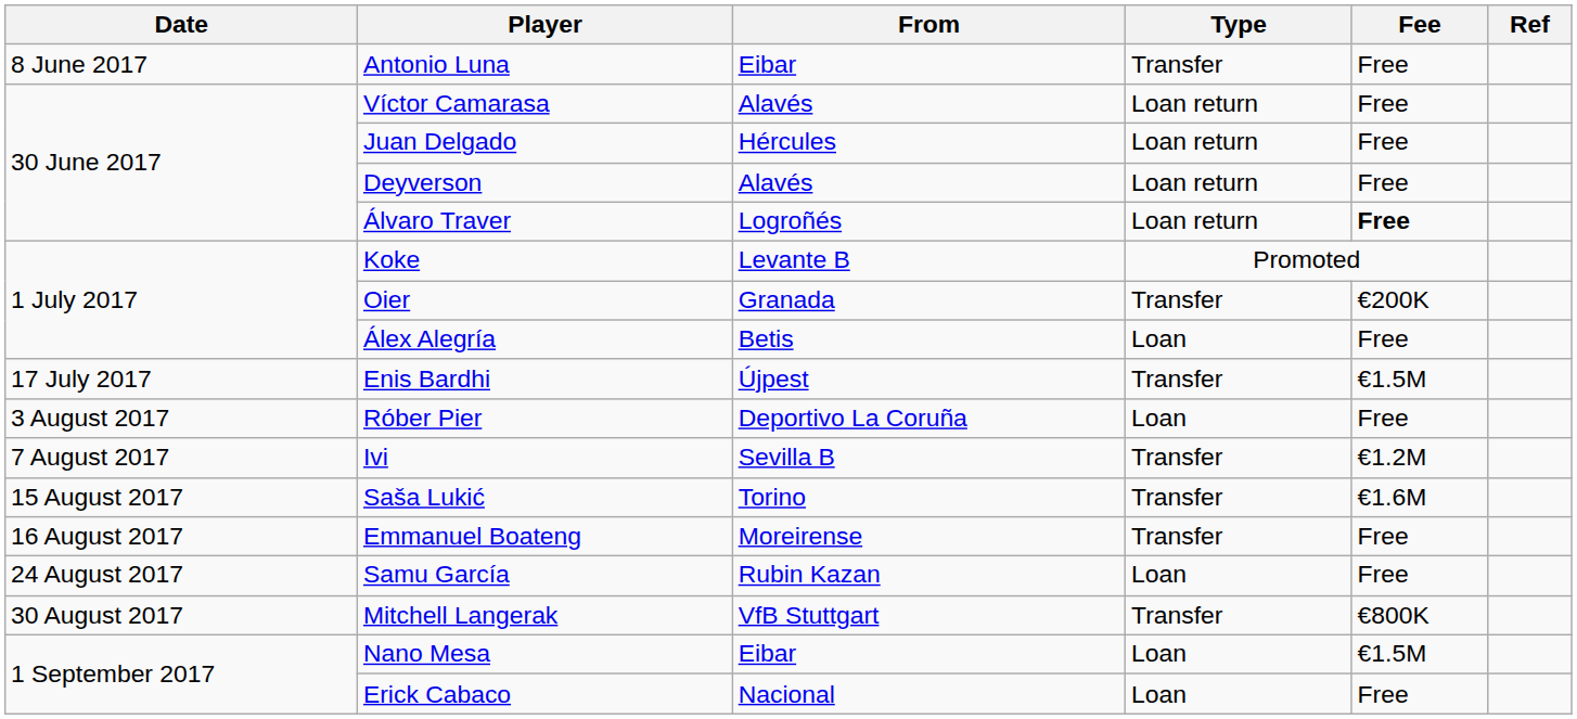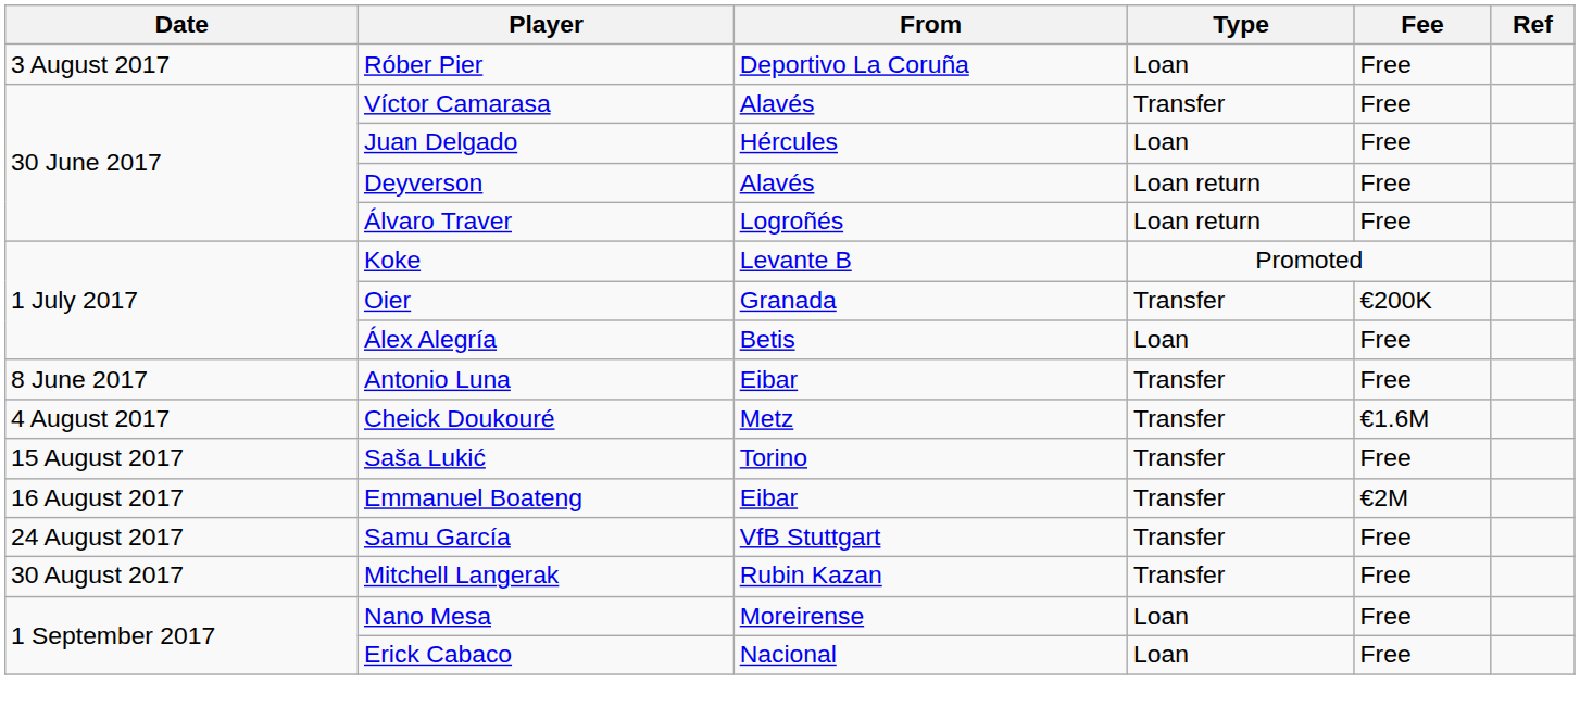 <table class="wikitable" style="width:80%;">
 <tr>
 <th>Date</th>
 <th>Player</th>
 <th>From</th>
 <th>Type</th>
 <th>Fee</th>
 <th>Ref</th>
 </tr>
 <tr>
-<td>8 June 2017</td>
-<td> <a href='#'>Antonio Luna</a></td>
-<td> <a href='#'>Eibar</a></td>
-<td>Transfer</td>
+<td>3 August 2017</td>
+<td> <a href='#'>Róber Pier</a></td>
+<td> <a href='#'>Deportivo La Coruña</a></td>
+<td>Loan</td>
 <td>Free</td>
 <td></td>
 </tr>
 <tr>
 <td rowspan="4">30 June 2017</td>
 <td> <a href='#'>Víctor Camarasa</a></td>
 <td> <a href='#'>Alavés</a></td>
-<td>Loan return</td>
+<td>Transfer</td>
 <td>Free</td>
 <td></td>
 </tr>
 <tr>
 <td> <a href='#'>Juan Delgado</a></td>
 <td> <a href='#'>Hércules</a></td>
-<td>Loan return</td>
+<td>Loan</td>
 <td>Free</td>
 <td></td>
 </tr>
 <tr>
 <td> <a href='#'>Deyverson</a></td>
 <td> <a href='#'>Alavés</a></td>
 <td>Loan return</td>
 <td>Free</td>
 <td></td>
 </tr>
 <tr>
 <td> <a href='#'>Álvaro Traver</a></td>
 <td> <a href='#'>Logroñés</a></td>
 <td>Loan return</td>
-<td><strong>Free</strong></td>
+<td>Free</td>
 <td></td>
 </tr>
 <tr>
 <td rowspan="3">1 July 2017</td>
 <td> <a href='#'>Koke</a></td>
 <td> <a href='#'>Levante B</a></td>
 <td colspan="2" style="text-align:center;">Promoted</td>
 <td></td>
 </tr>
 <tr>
 <td> <a href='#'>Oier</a></td>
 <td><a href='#'>Granada</a></td>
 <td>Transfer</td>
 <td>€200K</td>
 <td></td>
 </tr>
 <tr>
 <td> <a href='#'>Álex Alegría</a></td>
 <td> <a href='#'>Betis</a></td>
 <td>Loan</td>
 <td>Free</td>
 <td></td>
 </tr>
 <tr>
-<td>17 July 2017</td>
-<td> <a href='#'>Enis Bardhi</a></td>
-<td> <a href='#'>Újpest</a></td>
+<td>8 June 2017</td>
+<td> <a href='#'>Antonio Luna</a></td>
+<td> <a href='#'>Eibar</a></td>
 <td>Transfer</td>
-<td>€1.5M</td>
-<td></td>
-</tr>
-<tr>
-<td>3 August 2017</td>
-<td> <a href='#'>Róber Pier</a></td>
-<td> <a href='#'>Deportivo La Coruña</a></td>
-<td>Loan</td>
 <td>Free</td>
 <td></td>
 </tr>
 <tr>
-<td>7 August 2017</td>
-<td> <a href='#'>Ivi</a></td>
-<td> <a href='#'>Sevilla B</a></td>
+<td>4 August 2017</td>
+<td> <a href='#'>Cheick Doukouré</a></td>
+<td> <a href='#'>Metz</a></td>
 <td>Transfer</td>
-<td>€1.2M</td>
+<td>€1.6M</td>
 <td></td>
 </tr>
 <tr>
 <td>15 August 2017</td>
 <td> <a href='#'>Saša Lukić</a></td>
 <td> <a href='#'>Torino</a></td>
 <td>Transfer</td>
-<td>€1.6M</td>
+<td>Free</td>
 <td></td>
 </tr>
 <tr>
 <td>16 August 2017</td>
 <td> <a href='#'>Emmanuel Boateng</a></td>
-<td> <a href='#'>Moreirense</a></td>
+<td> <a href='#'>Eibar</a></td>
 <td>Transfer</td>
-<td>Free</td>
+<td>€2M</td>
 <td></td>
 </tr>
 <tr>
 <td>24 August 2017</td>
 <td> <a href='#'>Samu García</a></td>
-<td> <a href='#'>Rubin Kazan</a></td>
-<td>Loan</td>
+<td> <a href='#'>VfB Stuttgart</a></td>
+<td>Transfer</td>
 <td>Free</td>
 <td></td>
 </tr>
 <tr>
 <td>30 August 2017</td>
 <td> <a href='#'>Mitchell Langerak</a></td>
-<td> <a href='#'>VfB Stuttgart</a></td>
+<td> <a href='#'>Rubin Kazan</a></td>
 <td>Transfer</td>
-<td>€800K</td>
+<td>Free</td>
 <td></td>
 </tr>
 <tr>
 <td rowspan="2">1 September 2017</td>
 <td> <a href='#'>Nano Mesa</a></td>
-<td> <a href='#'>Eibar</a></td>
+<td> <a href='#'>Moreirense</a></td>
 <td>Loan</td>
-<td>€1.5M</td>
+<td>Free</td>
 <td></td>
 </tr>
 <tr>
 <td> <a href='#'>Erick Cabaco</a></td>
 <td> <a href='#'>Nacional</a></td>
 <td>Loan</td>
 <td>Free</td>
 <td></td>
 </tr>
 </table>
